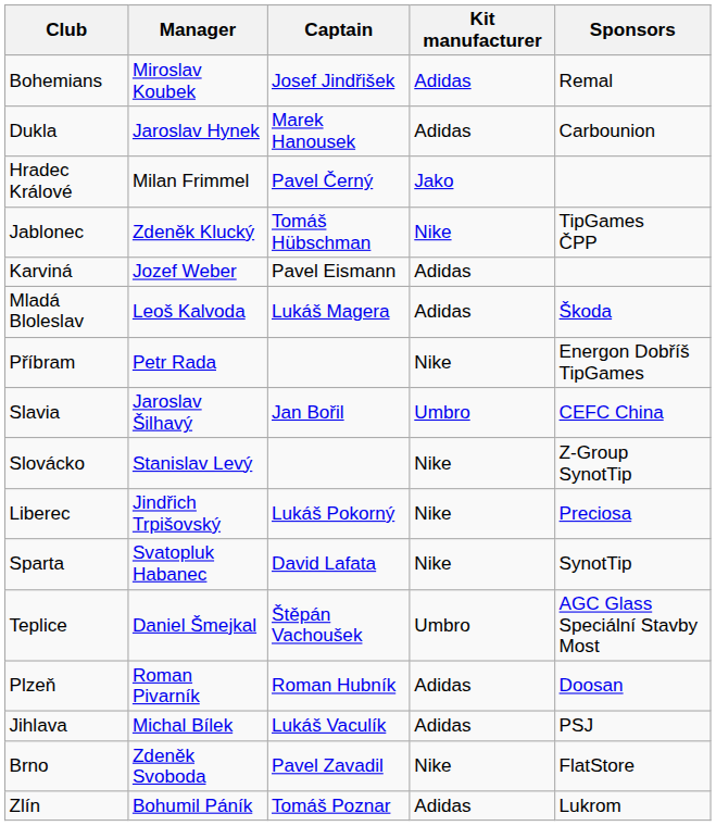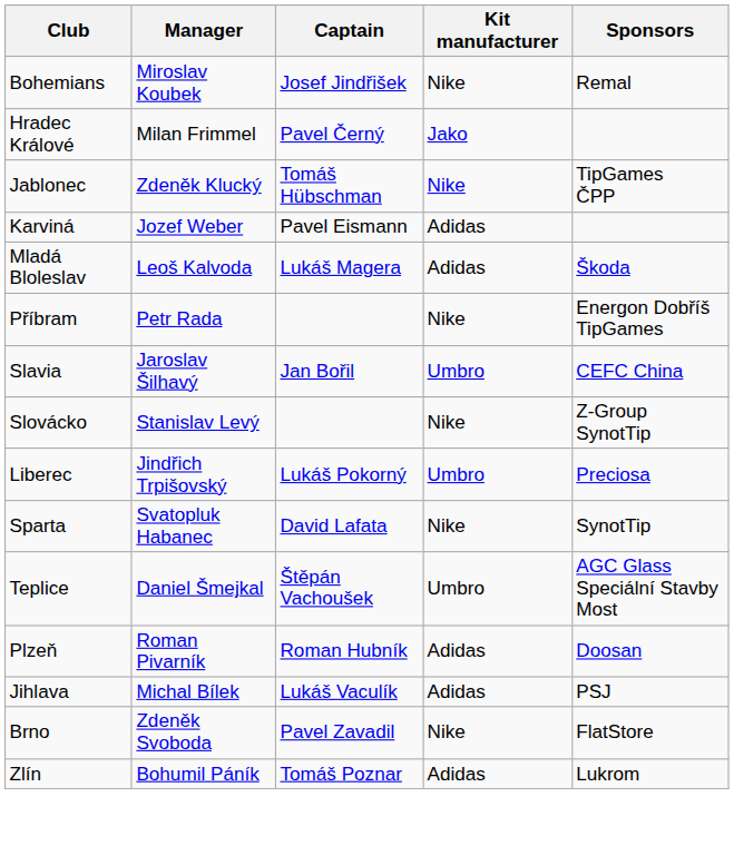 <table class="wikitable sortable" style="text-align: left;">
 <tr>
 <th>Club</th>
 <th>Manager</th>
 <th>Captain</th>
 <th>Kit manufacturer</th>
 <th>Sponsors</th>
 </tr>
 <tr>
 <td>Bohemians</td>
 <td> <a href='#'>Miroslav Koubek</a></td>
 <td> <a href='#'>Josef Jindřišek</a></td>
-<td><a href='#'>Adidas</a></td>
+<td>Nike</td>
 <td>Remal</td>
-</tr>
-<tr>
-<td>Dukla</td>
-<td> <a href='#'>Jaroslav Hynek</a></td>
-<td> <a href='#'>Marek Hanousek</a></td>
-<td>Adidas</td>
-<td>Carbounion</td>
 </tr>
 <tr>
 <td>Hradec Králové</td>
 <td> Milan Frimmel</td>
 <td> <a href='#'>Pavel Černý</a></td>
 <td><a href='#'>Jako</a></td>
 <td></td>
 </tr>
 <tr>
 <td>Jablonec</td>
 <td> <a href='#'>Zdeněk Klucký</a></td>
 <td> <a href='#'>Tomáš Hübschman</a></td>
 <td><a href='#'>Nike</a></td>
 <td>TipGames<br>ČPP</td>
 </tr>
 <tr>
 <td>Karviná</td>
 <td> <a href='#'>Jozef Weber</a></td>
 <td> Pavel Eismann</td>
 <td>Adidas</td>
 <td></td>
 </tr>
 <tr>
 <td>Mladá Bloleslav</td>
 <td> <a href='#'>Leoš Kalvoda</a></td>
 <td> <a href='#'>Lukáš Magera</a></td>
 <td>Adidas</td>
 <td><a href='#'>Škoda</a></td>
 </tr>
 <tr>
 <td>Příbram</td>
 <td> <a href='#'>Petr Rada</a></td>
 <td></td>
 <td>Nike</td>
 <td>Energon Dobříš<br>TipGames</td>
 </tr>
 <tr>
 <td>Slavia</td>
 <td> <a href='#'>Jaroslav Šilhavý</a></td>
 <td> <a href='#'>Jan Bořil</a></td>
 <td><a href='#'>Umbro</a></td>
 <td><a href='#'>CEFC China</a></td>
 </tr>
 <tr>
 <td>Slovácko</td>
 <td> <a href='#'>Stanislav Levý</a></td>
 <td></td>
 <td>Nike</td>
 <td>Z-Group<br> SynotTip</td>
 </tr>
 <tr>
 <td>Liberec</td>
 <td> <a href='#'>Jindřich Trpišovský</a></td>
 <td> <a href='#'>Lukáš Pokorný</a></td>
-<td>Nike</td>
+<td><a href='#'>Umbro</a></td>
 <td><a href='#'>Preciosa</a></td>
 </tr>
 <tr>
 <td>Sparta</td>
 <td> <a href='#'>Svatopluk Habanec</a></td>
 <td> <a href='#'>David Lafata</a></td>
 <td>Nike</td>
 <td>SynotTip</td>
 </tr>
 <tr>
 <td>Teplice</td>
 <td> <a href='#'>Daniel Šmejkal</a></td>
 <td> <a href='#'>Štěpán Vachoušek</a></td>
 <td>Umbro</td>
 <td><a href='#'>AGC Glass</a> <br> Speciální Stavby Most</td>
 </tr>
 <tr>
 <td>Plzeň</td>
 <td> <a href='#'>Roman Pivarník</a></td>
 <td> <a href='#'>Roman Hubník</a></td>
 <td>Adidas</td>
 <td><a href='#'>Doosan</a></td>
 </tr>
 <tr>
 <td>Jihlava</td>
 <td> <a href='#'>Michal Bílek</a></td>
 <td> <a href='#'>Lukáš Vaculík</a></td>
 <td>Adidas</td>
 <td>PSJ</td>
 </tr>
 <tr>
 <td>Brno</td>
 <td> <a href='#'>Zdeněk Svoboda</a></td>
 <td> <a href='#'>Pavel Zavadil</a></td>
 <td>Nike</td>
 <td>FlatStore</td>
 </tr>
 <tr>
 <td>Zlín</td>
 <td> <a href='#'>Bohumil Páník</a></td>
 <td> <a href='#'>Tomáš Poznar</a></td>
 <td>Adidas</td>
 <td>Lukrom</td>
 </tr>
 </table>
